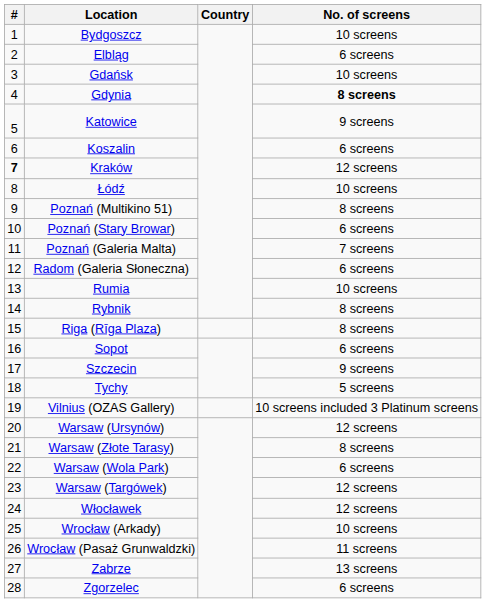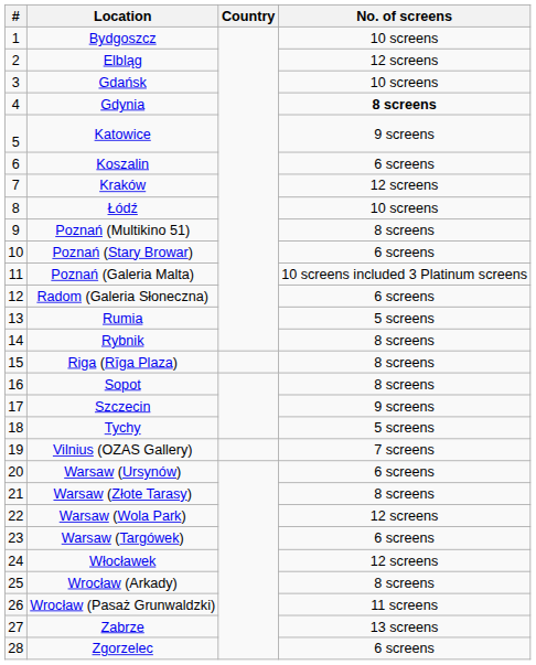 <table class="wikitable" style="text-align: center; font-size:95%;">
 <tr>
 <th>#</th>
 <th>Location</th>
 <th>Country</th>
 <th>No. of screens</th>
 </tr>
 <tr>
 <td>1</td>
 <td><a href='#'>Bydgoszcz</a></td>
 <td rowspan="14"></td>
 <td>10 screens</td>
 </tr>
 <tr>
 <td>2</td>
 <td><a href='#'>Elbląg</a></td>
-<td>6 screens</td>
+<td>12 screens</td>
 </tr>
 <tr>
 <td>3</td>
 <td><a href='#'>Gdańsk</a></td>
 <td>10 screens</td>
 </tr>
 <tr>
 <td>4</td>
 <td><a href='#'>Gdynia</a></td>
 <td><strong>8 screens</strong></td>
 </tr>
 <tr>
 <td><br>5</td>
 <td><a href='#'>Katowice</a></td>
 <td>9 screens</td>
 </tr>
 <tr>
 <td>6</td>
 <td><a href='#'>Koszalin</a></td>
 <td>6 screens</td>
 </tr>
 <tr>
-<td><strong>7</strong></td>
+<td>7</td>
 <td><a href='#'>Kraków</a></td>
 <td>12 screens</td>
 </tr>
 <tr>
 <td>8</td>
 <td><a href='#'>Łódź</a></td>
 <td>10 screens</td>
 </tr>
 <tr>
 <td>9</td>
 <td><a href='#'>Poznań</a> (Multikino 51)</td>
 <td>8 screens</td>
 </tr>
 <tr>
 <td>10</td>
 <td><a href='#'>Poznań</a> (<a href='#'>Stary Browar</a>)</td>
 <td>6 screens</td>
 </tr>
 <tr>
 <td>11</td>
 <td><a href='#'>Poznań</a> (Galeria Malta)</td>
-<td>7 screens</td>
+<td>10 screens included 3 Platinum screens</td>
 </tr>
 <tr>
 <td>12</td>
 <td><a href='#'>Radom</a> (Galeria Słoneczna)</td>
 <td>6 screens</td>
 </tr>
 <tr>
 <td>13</td>
 <td><a href='#'>Rumia</a></td>
-<td>10 screens</td>
+<td>5 screens</td>
 </tr>
 <tr>
 <td>14</td>
 <td><a href='#'>Rybnik</a></td>
 <td>8 screens</td>
 </tr>
 <tr>
 <td>15</td>
 <td><a href='#'>Riga</a> (<a href='#'>Rīga Plaza</a>)</td>
 <td></td>
 <td>8 screens</td>
 </tr>
 <tr>
 <td>16</td>
 <td><a href='#'>Sopot</a></td>
 <td rowspan="3"></td>
-<td>6 screens</td>
+<td>8 screens</td>
 </tr>
 <tr>
 <td>17</td>
 <td><a href='#'>Szczecin</a></td>
 <td>9 screens</td>
 </tr>
 <tr>
 <td>18</td>
 <td><a href='#'>Tychy</a></td>
 <td>5 screens</td>
 </tr>
 <tr>
 <td>19</td>
 <td><a href='#'>Vilnius</a> (OZAS Gallery)</td>
 <td></td>
-<td>10 screens included 3 Platinum screens</td>
+<td>7 screens</td>
 </tr>
 <tr>
 <td>20</td>
 <td><a href='#'>Warsaw</a> (<a href='#'>Ursynów</a>)</td>
 <td rowspan="9"></td>
-<td>12 screens</td>
+<td>6 screens</td>
 </tr>
 <tr>
 <td>21</td>
 <td><a href='#'>Warsaw</a> (<a href='#'>Złote Tarasy</a>)</td>
 <td>8 screens</td>
 </tr>
 <tr>
 <td>22</td>
 <td><a href='#'>Warsaw</a> (<a href='#'>Wola Park</a>)</td>
-<td>6 screens</td>
+<td>12 screens</td>
 </tr>
 <tr>
 <td>23</td>
 <td><a href='#'>Warsaw</a> (<a href='#'>Targówek</a>)</td>
-<td>12 screens</td>
+<td>6 screens</td>
 </tr>
 <tr>
 <td>24</td>
 <td><a href='#'>Włocławek</a></td>
 <td>12 screens</td>
 </tr>
 <tr>
 <td>25</td>
 <td><a href='#'>Wrocław</a> (Arkady)</td>
-<td>10 screens</td>
+<td>8 screens</td>
 </tr>
 <tr>
 <td>26</td>
 <td><a href='#'>Wrocław</a> (Pasaż Grunwaldzki)</td>
 <td>11 screens</td>
 </tr>
 <tr>
 <td>27</td>
 <td><a href='#'>Zabrze</a></td>
 <td>13 screens</td>
 </tr>
 <tr>
 <td>28</td>
 <td><a href='#'>Zgorzelec</a></td>
 <td>6 screens</td>
 </tr>
 </table>
